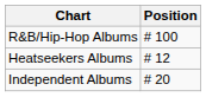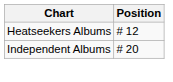 <table class="wikitable">
 <tr>
 <th align="left">Chart</th>
 <th align="left">Position</th>
-</tr>
-<tr>
-<td align="left">R&B/Hip-Hop Albums</td>
-<td align="left"># 100</td>
 </tr>
 <tr>
 <td align="left">Heatseekers Albums</td>
 <td align="left"># 12</td>
 </tr>
 <tr>
 <td align="left">Independent Albums</td>
 <td align="left"># 20</td>
 </tr>
 </table>
